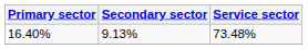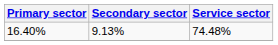 <table class="wikitable" border="1">
 <tr>
 <th><a href='#'>Primary sector</a></th>
 <th><a href='#'>Secondary sector</a></th>
 <th><a href='#'>Service sector</a></th>
 </tr>
 <tr>
 <td>16.40%</td>
 <td>9.13%</td>
-<td>73.48%</td>
+<td>74.48%</td>
 </tr>
 <tr>
 </tr>
 </table>
